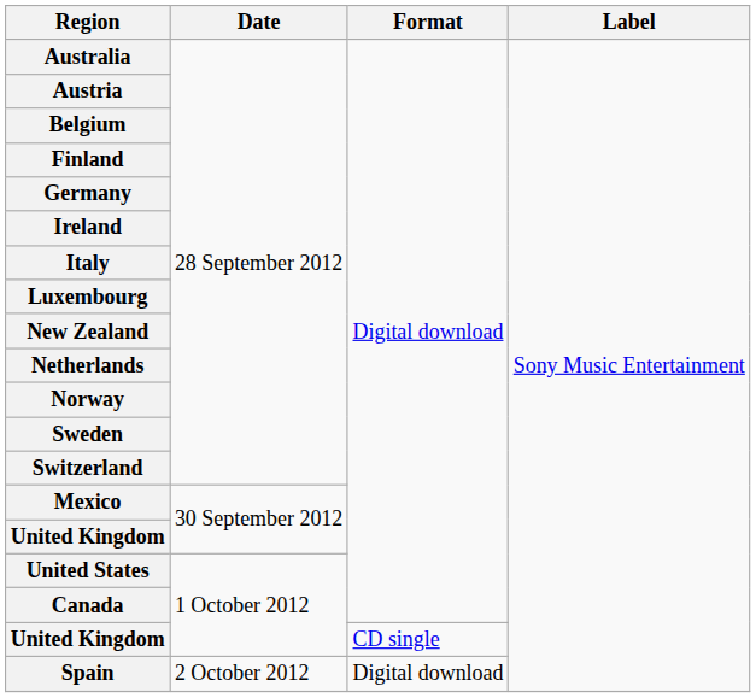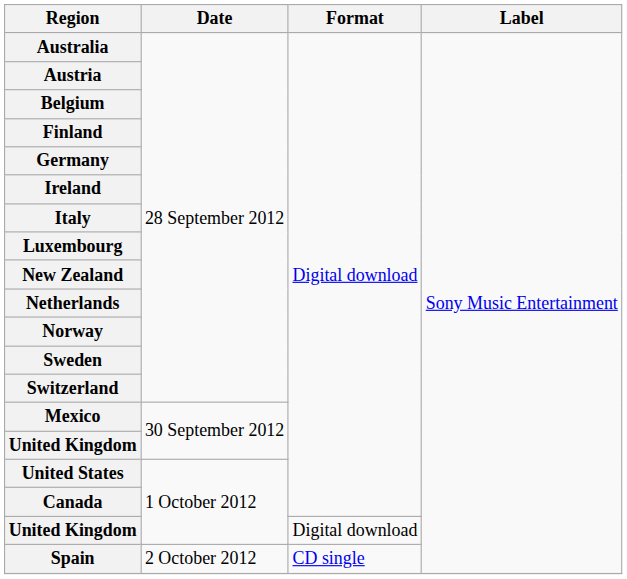 <table class="wikitable plainrowheaders">
 <tr>
 <th scope="col">Region</th>
 <th scope="col">Date</th>
 <th scope="col">Format</th>
 <th scope="col">Label</th>
 </tr>
 <tr>
 <th scope="row">Australia</th>
 <td rowspan="13">28 September 2012</td>
 <td rowspan="17"><a href='#'>Digital download</a></td>
 <td rowspan="19"><a href='#'>Sony Music Entertainment</a></td>
 </tr>
 <tr>
 <th scope="row">Austria</th>
 </tr>
 <tr>
 <th scope="row">Belgium</th>
 </tr>
 <tr>
 <th scope="row">Finland</th>
 </tr>
 <tr>
 <th scope="row">Germany</th>
 </tr>
 <tr>
 <th scope="row">Ireland</th>
 </tr>
 <tr>
 <th scope="row">Italy</th>
 </tr>
 <tr>
 <th scope="row">Luxembourg</th>
 </tr>
 <tr>
 <th scope="row">New Zealand</th>
 </tr>
 <tr>
 <th scope="row">Netherlands</th>
 </tr>
 <tr>
 <th scope="row">Norway</th>
 </tr>
 <tr>
 <th scope="row">Sweden</th>
 </tr>
 <tr>
 <th scope="row">Switzerland</th>
 </tr>
 <tr>
 <th scope="row">Mexico</th>
 <td rowspan="2">30 September 2012</td>
 </tr>
 <tr>
 <th scope="row">United Kingdom</th>
 </tr>
 <tr>
 <th scope="row">United States</th>
 <td rowspan="3">1 October 2012</td>
 </tr>
 <tr>
 <th scope="row">Canada</th>
 </tr>
 <tr>
 <th scope="row">United Kingdom</th>
-<td><a href='#'>CD single</a></td>
+<td>Digital download</td>
 </tr>
 <tr>
 <th scope="row">Spain</th>
 <td>2 October 2012</td>
-<td>Digital download</td>
+<td><a href='#'>CD single</a></td>
 </tr>
 <tr>
 </tr>
 </table>
